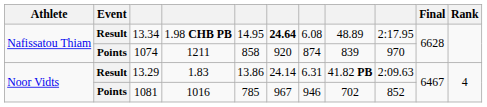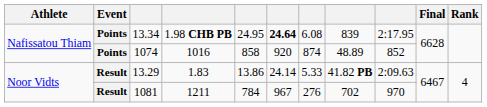 <table class=wikitable style=font-size:90%>
 <tr>
 <th>Athlete</th>
 <th>Event</th>
 <th></th>
 <th></th>
 <th></th>
 <th></th>
 <th></th>
 <th></th>
 <th></th>
 <th>Final</th>
 <th>Rank</th>
 </tr>
 <tr align=center>
 <td rowspan=2 align=left><a href='#'>Nafissatou Thiam</a></td>
-<th style=font-size:95%>Result</th>
+<th style=font-size:95%>Points</th>
 <td>13.34</td>
 <td>1.98 <strong>CHB</strong> <strong>PB</strong></td>
-<td>14.95</td>
+<td>24.95</td>
 <td><strong>24.64</strong></td>
 <td>6.08</td>
-<td>48.89</td>
+<td>839</td>
 <td>2:17.95</td>
 <td rowspan=2>6628</td>
 <td rowspan=2></td>
 </tr>
 <tr align=center>
 <th style=font-size:95%>Points</th>
 <td>1074</td>
-<td>1211</td>
+<td>1016</td>
 <td>858</td>
 <td>920</td>
 <td>874</td>
-<td>839</td>
-<td>970</td>
+<td>48.89</td>
+<td>852</td>
 </tr>
 <tr align=center>
 <td rowspan=2 align=left><a href='#'>Noor Vidts</a></td>
 <th style=font-size:95%>Result</th>
 <td>13.29</td>
 <td>1.83</td>
 <td>13.86</td>
 <td>24.14</td>
-<td>6.31</td>
+<td>5.33</td>
 <td>41.82 <strong>PB</strong></td>
 <td>2:09.63</td>
 <td rowspan=2>6467</td>
 <td rowspan=2>4</td>
 </tr>
 <tr align=center>
-<th style=font-size:95%>Points</th>
+<th style=font-size:95%>Result</th>
 <td>1081</td>
-<td>1016</td>
-<td>785</td>
+<td>1211</td>
+<td>784</td>
 <td>967</td>
-<td>946</td>
+<td>276</td>
 <td>702</td>
-<td>852</td>
+<td>970</td>
 </tr>
 </table>
